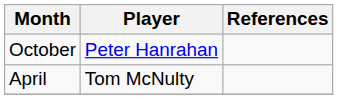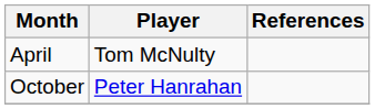 <table class="wikitable">
 <tr>
 <th>Month</th>
 <th>Player</th>
 <th>References</th>
 </tr>
 <tr>
+<td>April</td>
+<td> Tom McNulty</td>
+<td align=center></td>
+</tr>
+<tr>
 <td>October</td>
 <td> <a href='#'>Peter Hanrahan</a></td>
 <td align=center></td>
 </tr>
 <tr>
-<td>April</td>
-<td> Tom McNulty</td>
-<td align=center></td>
-</tr>
-<tr>
 </tr>
 </table>
